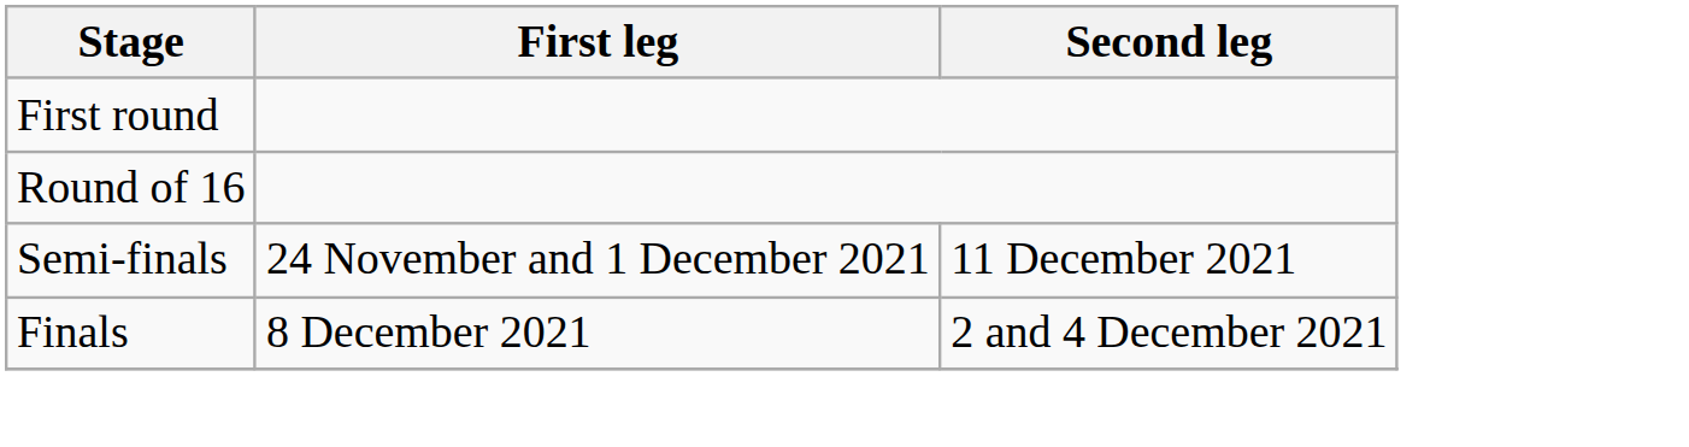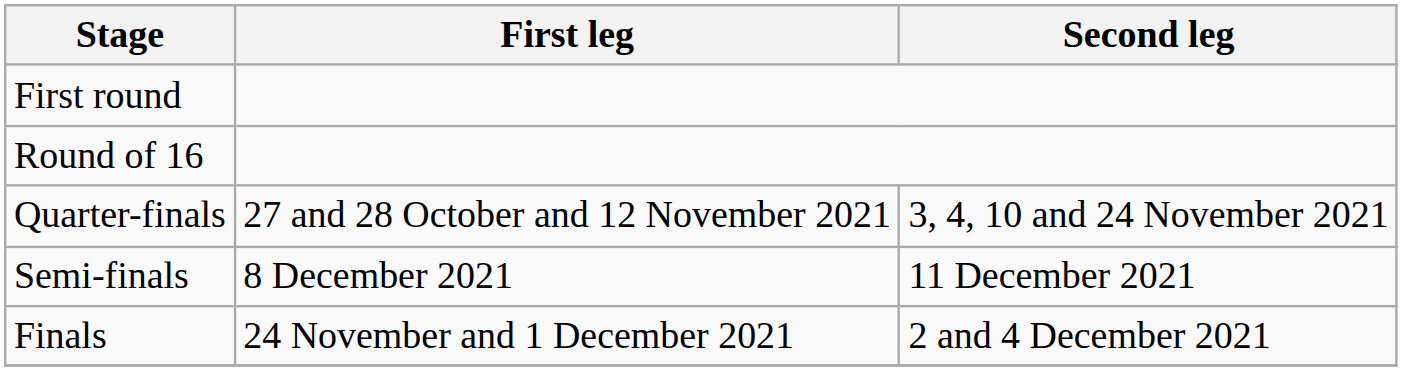 <table class="wikitable">
 <tr>
 <th>Stage</th>
 <th>First leg</th>
 <th>Second leg</th>
 </tr>
 <tr>
 <td>First round</td>
 <td colspan=2></td>
 </tr>
 <tr>
 <td>Round of 16</td>
 <td colspan=2></td>
 </tr>
 <tr>
+<td>Quarter-finals</td>
+<td>27 and 28 October and 12 November 2021</td>
+<td>3, 4, 10 and 24 November 2021</td>
+</tr>
+<tr>
 <td>Semi-finals</td>
-<td>24 November and 1 December 2021</td>
+<td>8 December 2021</td>
 <td>11 December 2021</td>
 </tr>
 <tr>
 <td>Finals</td>
-<td>8 December 2021</td>
+<td>24 November and 1 December 2021</td>
 <td>2 and 4 December 2021</td>
 </tr>
 <tr>
 </tr>
 </table>
